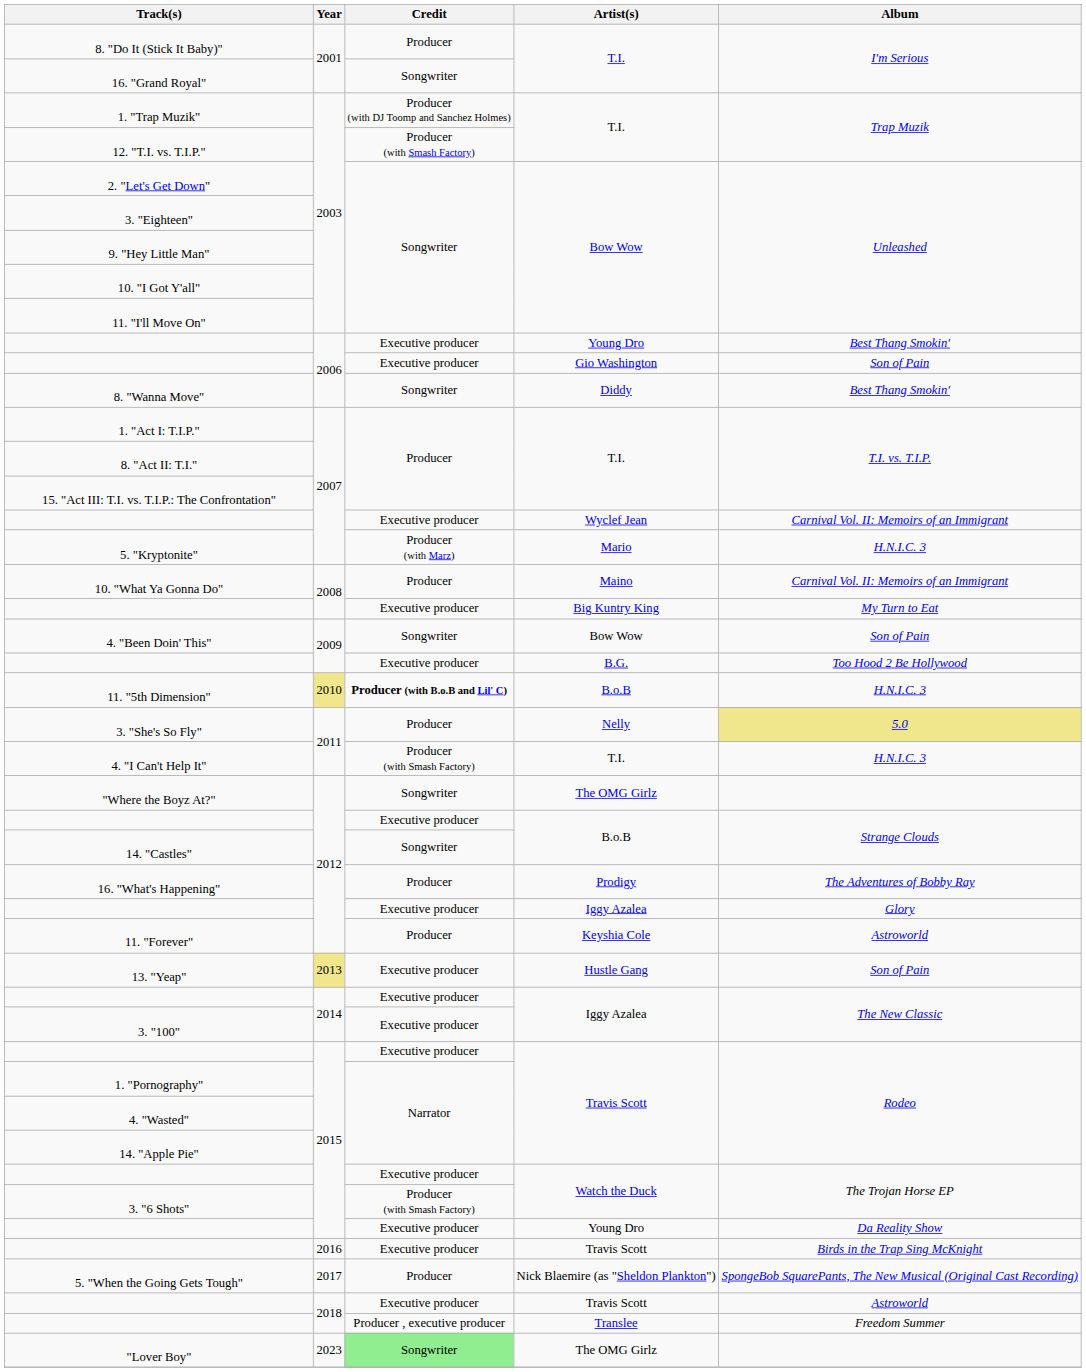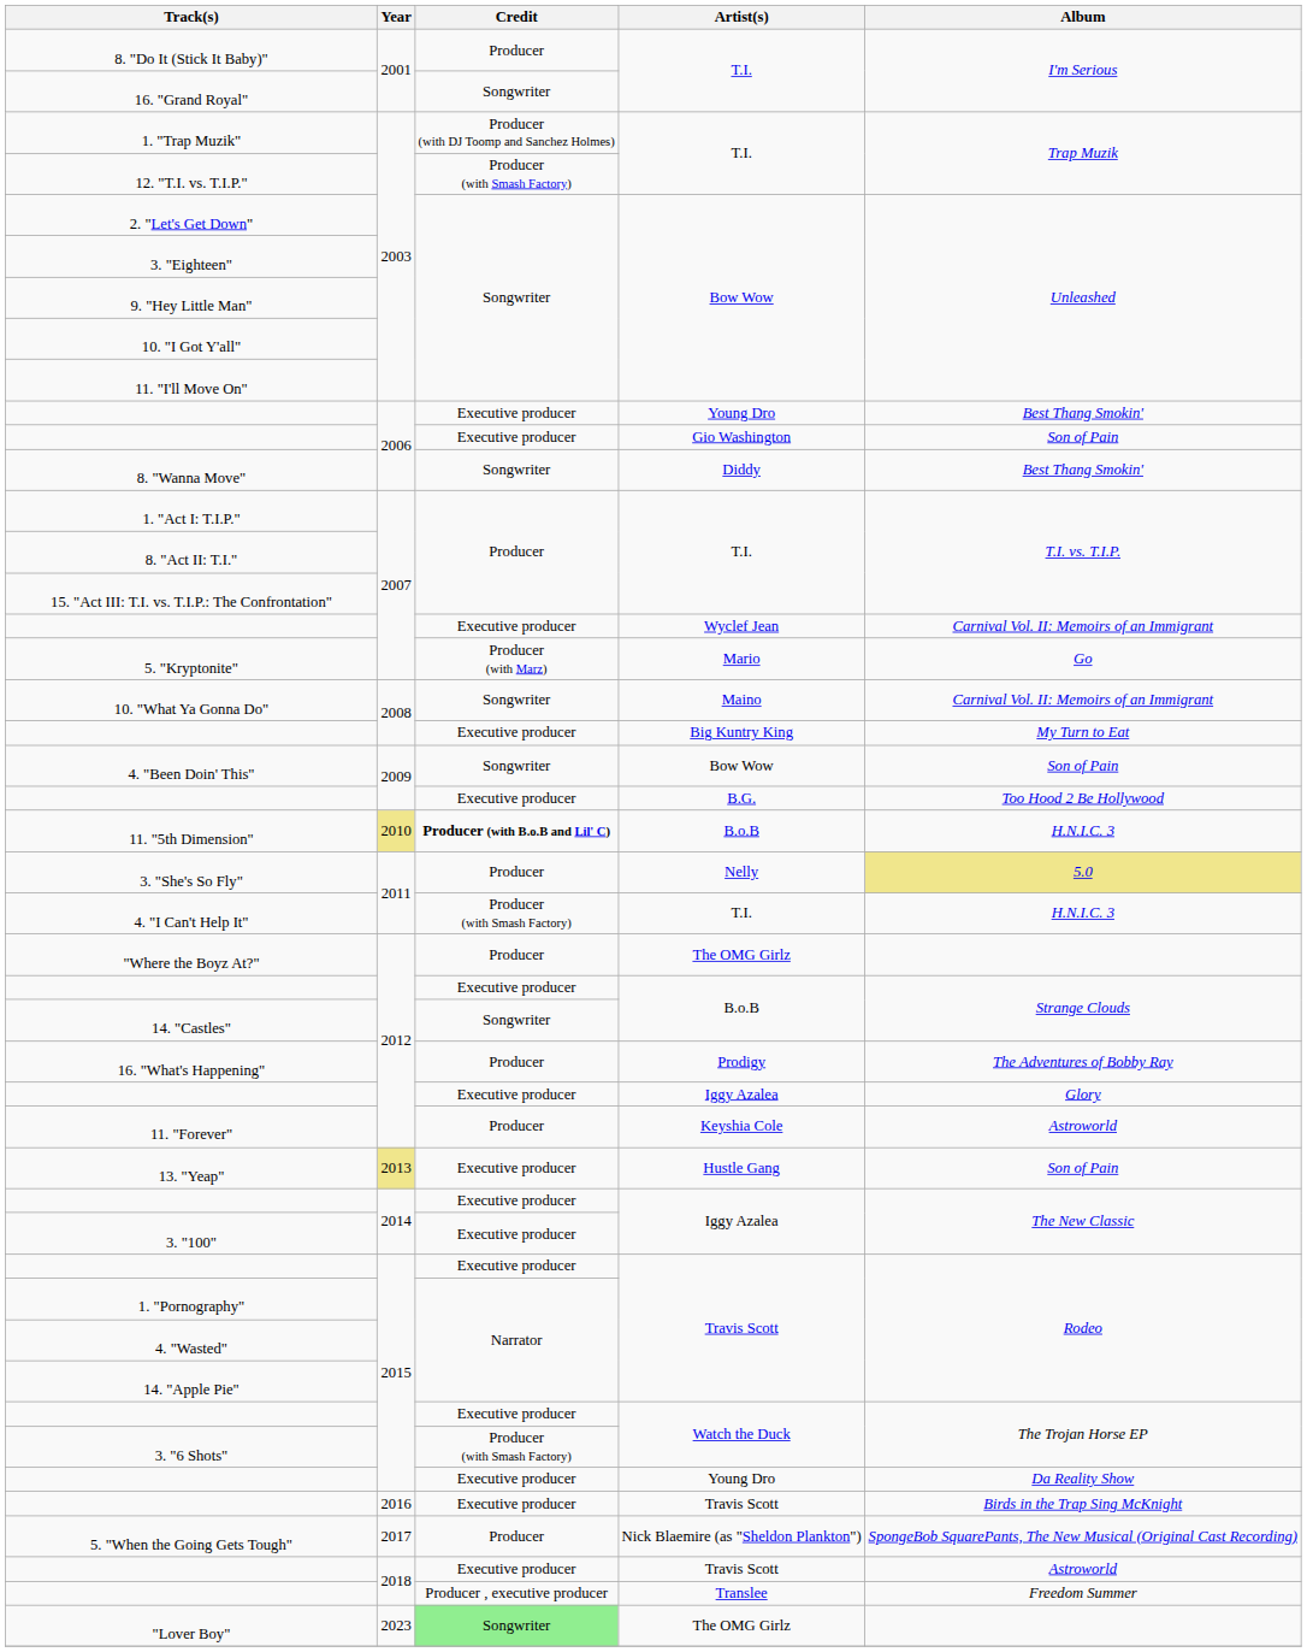 <table class="wikitable plainrowheaders" style="text-align:center;">
 <tr>
 <th scope="col" style="width:24em;">Track(s)</th>
 <th scope="col" style="width:1em;">Year</th>
 <th scope="col">Credit</th>
 <th scope="col">Artist(s)</th>
 <th scope="col">Album</th>
 </tr>
 <tr>
 <td><br>8. "Do It (Stick It Baby)"</td>
 <td rowspan="2">2001</td>
 <td>Producer <br></td>
 <td rowspan="2"><a href='#'>T.I.</a></td>
 <td rowspan="2"><em><a href='#'>I'm Serious</a></em></td>
 </tr>
 <tr>
 <td><br>16. "Grand Royal"</td>
 <td>Songwriter</td>
 </tr>
 <tr>
 <td><br>1. "Trap Muzik" <br></td>
 <td rowspan="7">2003</td>
 <td>Producer <small><br>(with DJ Toomp and Sanchez Holmes)</small><br></td>
 <td rowspan="2">T.I.</td>
 <td rowspan="2"><em><a href='#'>Trap Muzik</a></em></td>
 </tr>
 <tr>
 <td><br>12. "T.I. vs. T.I.P."</td>
 <td>Producer <br><small>(with <a href='#'>Smash Factory</a>)</small></td>
 </tr>
 <tr>
 <td><br>2. "<a href='#'>Let's Get Down</a>"<br></td>
 <td rowspan="5">Songwriter</td>
 <td rowspan="5"><a href='#'>Bow Wow</a></td>
 <td rowspan="5"><em><a href='#'>Unleashed</a></em></td>
 </tr>
 <tr>
 <td><br>3. "Eighteen"</td>
 </tr>
 <tr>
 <td><br>9. "Hey Little Man"</td>
 </tr>
 <tr>
 <td><br>10. "I Got Y'all"</td>
 </tr>
 <tr>
 <td><br>11. "I'll Move On" <br></td>
 </tr>
 <tr>
 <td></td>
 <td rowspan="3">2006</td>
 <td>Executive producer</td>
 <td><a href='#'>Young Dro</a></td>
 <td><em><a href='#'>Best Thang Smokin'</a></em></td>
 </tr>
 <tr>
 <td></td>
 <td>Executive producer</td>
 <td><a href='#'>Gio Washington</a></td>
 <td><em><a href='#'>Son of Pain</a></em></td>
 </tr>
 <tr>
 <td><br>8. "Wanna Move" <br></td>
 <td>Songwriter</td>
 <td><a href='#'>Diddy</a></td>
 <td><em><a href='#'>Best Thang Smokin'</a></em></td>
 </tr>
 <tr>
 <td><br>1. "Act I: T.I.P."</td>
 <td rowspan="5">2007</td>
 <td rowspan="3">Producer <br></td>
 <td rowspan="3">T.I.</td>
 <td rowspan="3"><em><a href='#'>T.I. vs. T.I.P.</a></em></td>
 </tr>
 <tr>
 <td><br>8. "Act II: T.I."</td>
 </tr>
 <tr>
 <td><br>15. "Act III: T.I. vs. T.I.P.: The Confrontation"</td>
 </tr>
 <tr>
 <td></td>
 <td>Executive producer</td>
 <td><a href='#'>Wyclef Jean</a></td>
 <td><em><a href='#'>Carnival Vol. II: Memoirs of an Immigrant</a></em></td>
 </tr>
 <tr>
 <td><br>5. "Kryptonite"<br></td>
 <td>Producer <small><br>(with <a href='#'>Marz</a>)</small></td>
 <td><a href='#'>Mario</a></td>
-<td><em><a href='#'>H.N.I.C. 3</a></em></td>
+<td><em><a href='#'>Go</a></em></td>
 </tr>
 <tr>
 <td><br>10. "What Ya Gonna Do" <br></td>
 <td rowspan="2">2008</td>
-<td>Producer</td>
+<td>Songwriter</td>
 <td><a href='#'>Maino</a></td>
 <td><em><a href='#'>Carnival Vol. II: Memoirs of an Immigrant</a></em></td>
 </tr>
 <tr>
 <td></td>
 <td>Executive producer</td>
 <td><a href='#'>Big Kuntry King</a></td>
 <td><em><a href='#'>My Turn to Eat</a></em></td>
 </tr>
 <tr>
 <td><br>4. "Been Doin' This" <br></td>
 <td rowspan="2">2009</td>
 <td>Songwriter</td>
 <td>Bow Wow</td>
 <td><em><a href='#'>Son of Pain</a></em></td>
 </tr>
 <tr>
 <td></td>
 <td>Executive producer</td>
 <td><a href='#'>B.G.</a></td>
 <td><em><a href='#'>Too Hood 2 Be Hollywood</a></em></td>
 </tr>
 <tr>
 <td><br>11. "5th Dimension" <br></td>
 <td style="background: khaki;">2010</td>
 <td><strong>Producer <small>(with B.o.B and <a href='#'>Lil' C</a>)</small></strong></td>
 <td><a href='#'>B.o.B</a></td>
 <td><em><a href='#'>H.N.I.C. 3</a></em></td>
 </tr>
 <tr>
 <td><br>3. "She's So Fly" </td>
 <td rowspan="2">2011</td>
 <td>Producer</td>
 <td><a href='#'>Nelly</a></td>
 <td style="background: khaki;"><em><a href='#'>5.0</a></em></td>
 </tr>
 <tr>
 <td><br>4. "I Can't Help It" </td>
 <td>Producer <br><small>(with Smash Factory)</small></td>
 <td>T.I.</td>
 <td><em><a href='#'>H.N.I.C. 3</a></em></td>
 </tr>
 <tr>
 <td><br>"Where the Boyz At?"</td>
 <td rowspan="6">2012</td>
-<td>Songwriter</td>
+<td>Producer</td>
 <td><a href='#'>The OMG Girlz</a></td>
 <td></td>
 </tr>
 <tr>
 <td></td>
 <td>Executive producer</td>
 <td rowspan="2">B.o.B</td>
 <td rowspan="2"><em><a href='#'>Strange Clouds</a></em></td>
 </tr>
 <tr>
 <td><br>14. "Castles"<br></td>
 <td>Songwriter</td>
 </tr>
 <tr>
 <td><br>16. "What's Happening" </td>
 <td>Producer</td>
 <td><a href='#'>Prodigy</a></td>
 <td><em><a href='#'>The Adventures of Bobby Ray</a></em></td>
 </tr>
 <tr>
 <td></td>
 <td>Executive producer</td>
 <td><a href='#'>Iggy Azalea</a></td>
 <td><em><a href='#'>Glory</a></em></td>
 </tr>
 <tr>
 <td><br>11. "Forever"</td>
 <td>Producer</td>
 <td><a href='#'>Keyshia Cole</a></td>
 <td><em><a href='#'>Astroworld</a></em></td>
 </tr>
 <tr>
 <td><br>13. "Yeap"</td>
 <td style="background: khaki;">2013</td>
 <td>Executive producer</td>
 <td><a href='#'>Hustle Gang</a></td>
 <td><em><a href='#'>Son of Pain</a></em></td>
 </tr>
 <tr>
 <td></td>
 <td rowspan="2">2014</td>
 <td>Executive producer</td>
 <td rowspan="2">Iggy Azalea</td>
 <td rowspan="2"><em><a href='#'>The New Classic</a></em></td>
 </tr>
 <tr>
 <td><br>3. "100" </td>
 <td>Executive producer</td>
 </tr>
 <tr>
 <td></td>
 <td rowspan="7">2015</td>
 <td>Executive producer</td>
 <td rowspan="4"><a href='#'>Travis Scott</a></td>
 <td rowspan="4"><em><a href='#'>Rodeo</a></em></td>
 </tr>
 <tr>
 <td><br>1. "Pornography"</td>
 <td rowspan="3">Narrator</td>
 </tr>
 <tr>
 <td><br>4. "Wasted"<br></td>
 </tr>
 <tr>
 <td><br>14. "Apple Pie"</td>
 </tr>
 <tr>
 <td></td>
 <td>Executive producer</td>
 <td rowspan="2"><a href='#'>Watch the Duck</a></td>
 <td rowspan="2"><em>The Trojan Horse EP</em></td>
 </tr>
 <tr>
 <td><br>3. "6 Shots"<br></td>
 <td>Producer <br><small>(with Smash Factory)</small></td>
 </tr>
 <tr>
 <td></td>
 <td>Executive producer</td>
 <td>Young Dro</td>
 <td><em><a href='#'>Da Reality Show</a></em></td>
 </tr>
 <tr>
 <td></td>
 <td>2016</td>
 <td>Executive producer</td>
 <td>Travis Scott</td>
 <td><em><a href='#'>Birds in the Trap Sing McKnight</a></em></td>
 </tr>
 <tr>
 <td><br>5. "When the Going Gets Tough"</td>
 <td>2017</td>
 <td>Producer</td>
 <td>Nick Blaemire (as "<a href='#'>Sheldon Plankton</a>")</td>
 <td><em><a href='#'>SpongeBob SquarePants, The New Musical (Original Cast Recording)</a></em></td>
 </tr>
 <tr>
 <td></td>
 <td rowspan="2">2018</td>
 <td>Executive producer</td>
 <td>Travis Scott</td>
 <td><em><a href='#'>Astroworld</a></em></td>
 </tr>
 <tr>
 <td></td>
 <td>Producer , executive producer</td>
 <td><a href='#'>Translee</a></td>
 <td><em>Freedom Summer</em></td>
 </tr>
 <tr>
 <td><br>"Lover Boy"</td>
 <td>2023</td>
 <td style="background: lightgreen;">Songwriter</td>
 <td>The OMG Girlz</td>
 <td></td>
 </tr>
 <tr>
 </tr>
 </table>
